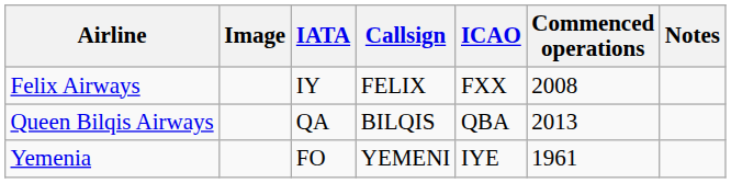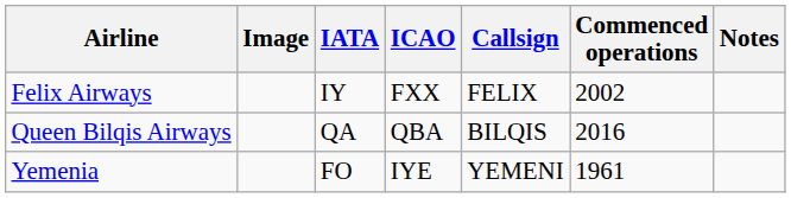 <table class="wikitable sortable">
 <tr valign="middle">
 <th>Airline</th>
 <th>Image</th>
 <th><a href='#'>IATA</a></th>
+<th><a href='#'>ICAO</a></th>
 <th><a href='#'>Callsign</a></th>
-<th><a href='#'>ICAO</a></th>
 <th>Commenced<br>operations</th>
 <th>Notes</th>
 </tr>
 <tr>
 <td><a href='#'>Felix Airways</a></td>
 <td></td>
 <td>IY</td>
+<td>FXX</td>
 <td>FELIX</td>
-<td>FXX</td>
-<td>2008</td>
+<td>2002</td>
 <td></td>
 </tr>
 <tr>
 <td><a href='#'>Queen Bilqis Airways</a></td>
 <td></td>
 <td>QA</td>
+<td>QBA</td>
 <td>BILQIS</td>
-<td>QBA</td>
-<td>2013</td>
+<td>2016</td>
 <td></td>
 </tr>
 <tr>
 <td><a href='#'>Yemenia</a></td>
 <td></td>
 <td>FO</td>
+<td>IYE</td>
 <td>YEMENI</td>
-<td>IYE</td>
 <td>1961</td>
 <td></td>
 </tr>
 </table>
